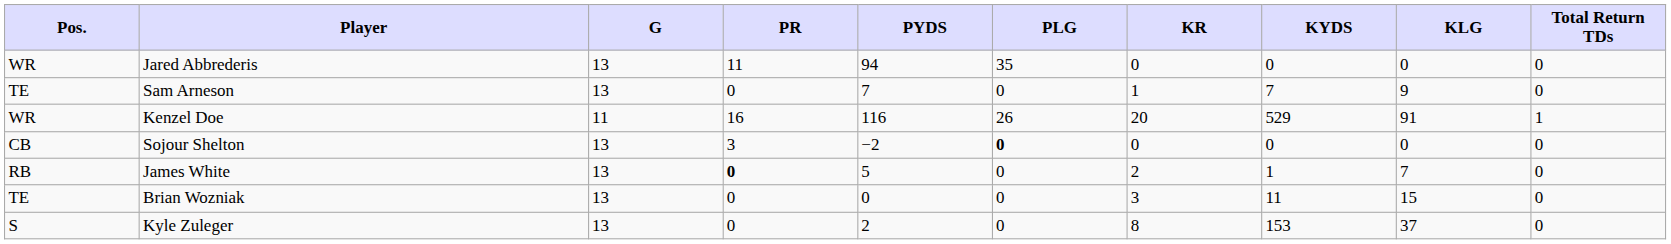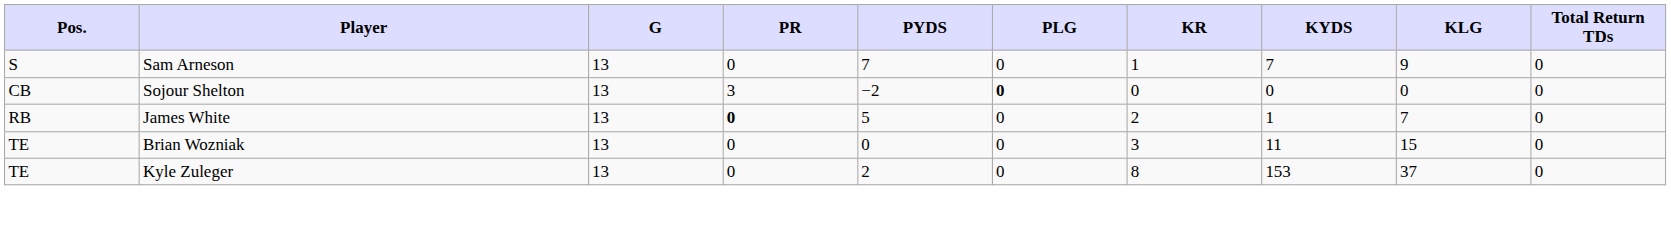 <table class="wikitable sortable">
 <tr>
 <th style="background:#ddf; width:6%;">Pos.</th>
 <th style="background:#ddf; width:20%;">Player</th>
 <th style="background:#ddf; width:6%;">G</th>
 <th style="background:#ddf; width:6%;">PR</th>
 <th style="background:#ddf; width:6%;">PYDS</th>
 <th style="background:#ddf; width:6%;">PLG</th>
 <th style="background:#ddf; width:6%;">KR</th>
 <th style="background:#ddf; width:6%;">KYDS</th>
 <th style="background:#ddf; width:6%;">KLG</th>
 <th style="background:#ddf; width:6%;">Total Return TDs</th>
 </tr>
 <tr>
-<td>WR</td>
-<td>Jared Abbrederis</td>
-<td>13</td>
-<td>11</td>
-<td>94</td>
-<td>35</td>
-<td>0</td>
-<td>0</td>
-<td>0</td>
-<td>0</td>
-</tr>
-<tr>
-<td>TE</td>
+<td>S</td>
 <td>Sam Arneson</td>
 <td>13</td>
 <td>0</td>
 <td>7</td>
 <td>0</td>
 <td>1</td>
 <td>7</td>
 <td>9</td>
 <td>0</td>
-</tr>
-<tr>
-<td>WR</td>
-<td>Kenzel Doe</td>
-<td>11</td>
-<td>16</td>
-<td>116</td>
-<td>26</td>
-<td>20</td>
-<td>529</td>
-<td>91</td>
-<td>1</td>
 </tr>
 <tr>
 <td>CB</td>
 <td>Sojour Shelton</td>
 <td>13</td>
 <td>3</td>
 <td>−2</td>
 <td><strong>0</strong></td>
 <td>0</td>
 <td>0</td>
 <td>0</td>
 <td>0</td>
 </tr>
 <tr>
 <td>RB</td>
 <td>James White</td>
 <td>13</td>
 <td><strong>0</strong></td>
 <td>5</td>
 <td>0</td>
 <td>2</td>
 <td>1</td>
 <td>7</td>
 <td>0</td>
 </tr>
 <tr>
 <td>TE</td>
 <td>Brian Wozniak</td>
 <td>13</td>
 <td>0</td>
 <td>0</td>
 <td>0</td>
 <td>3</td>
 <td>11</td>
 <td>15</td>
 <td>0</td>
 </tr>
 <tr>
-<td>S</td>
+<td>TE</td>
 <td>Kyle Zuleger</td>
 <td>13</td>
 <td>0</td>
 <td>2</td>
 <td>0</td>
 <td>8</td>
 <td>153</td>
 <td>37</td>
 <td>0</td>
 </tr>
 </table>
